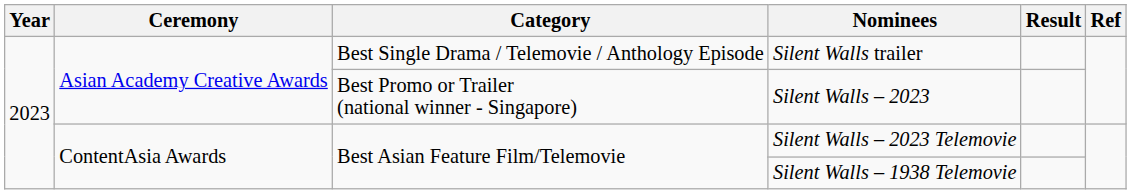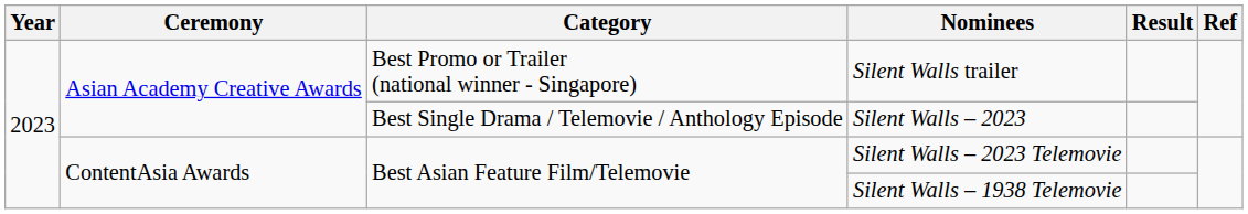 <table class="wikitable sortable">
 <tr>
 <th>Year</th>
 <th>Ceremony</th>
 <th>Category</th>
 <th>Nominees</th>
 <th>Result</th>
 <th>Ref</th>
 </tr>
 <tr>
 <td rowspan=4>2023</td>
 <td rowspan=2><a href='#'>Asian Academy Creative Awards</a></td>
-<td>Best Single Drama / Telemovie / Anthology Episode</td>
+<td>Best Promo or Trailer<br>(national winner - Singapore)</td>
 <td><em>Silent Walls</em> trailer</td>
 <td></td>
 <td rowspan=2></td>
 </tr>
 <tr>
-<td>Best Promo or Trailer<br>(national winner - Singapore)</td>
+<td>Best Single Drama / Telemovie / Anthology Episode</td>
 <td><em>Silent Walls – 2023</em></td>
 <td></td>
 </tr>
 <tr>
 <td rowspan=2>ContentAsia Awards</td>
 <td rowspan=2>Best Asian Feature Film/Telemovie</td>
 <td><em>Silent Walls – 2023 Telemovie</em></td>
 <td></td>
 <td rowspan=2></td>
 </tr>
 <tr>
 <td><em>Silent Walls – 1938 Telemovie</em></td>
 <td></td>
 </tr>
 </table>
